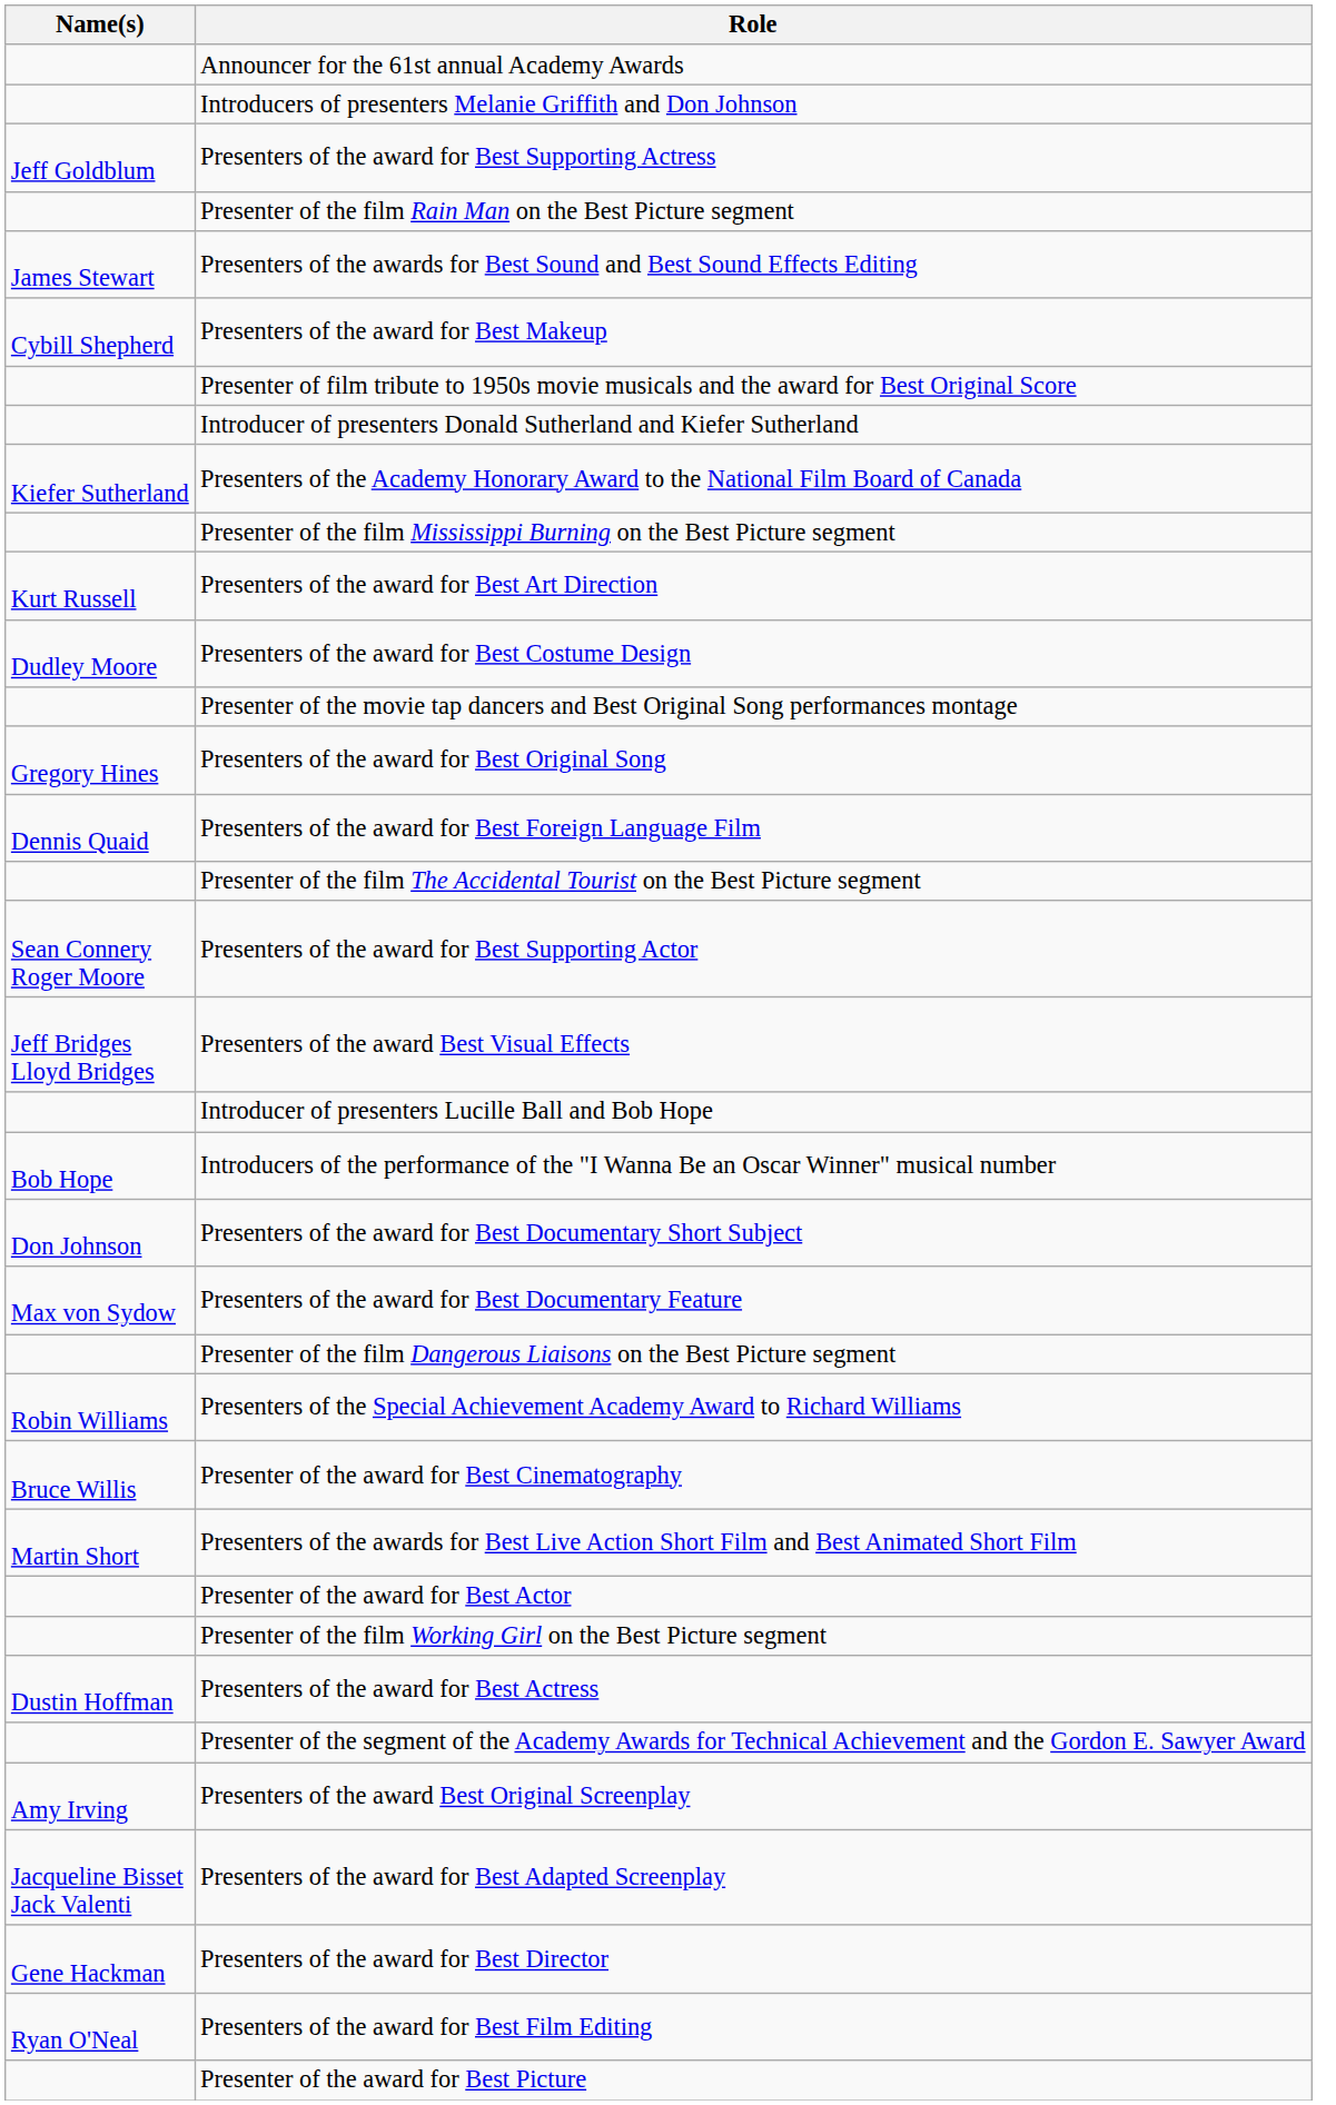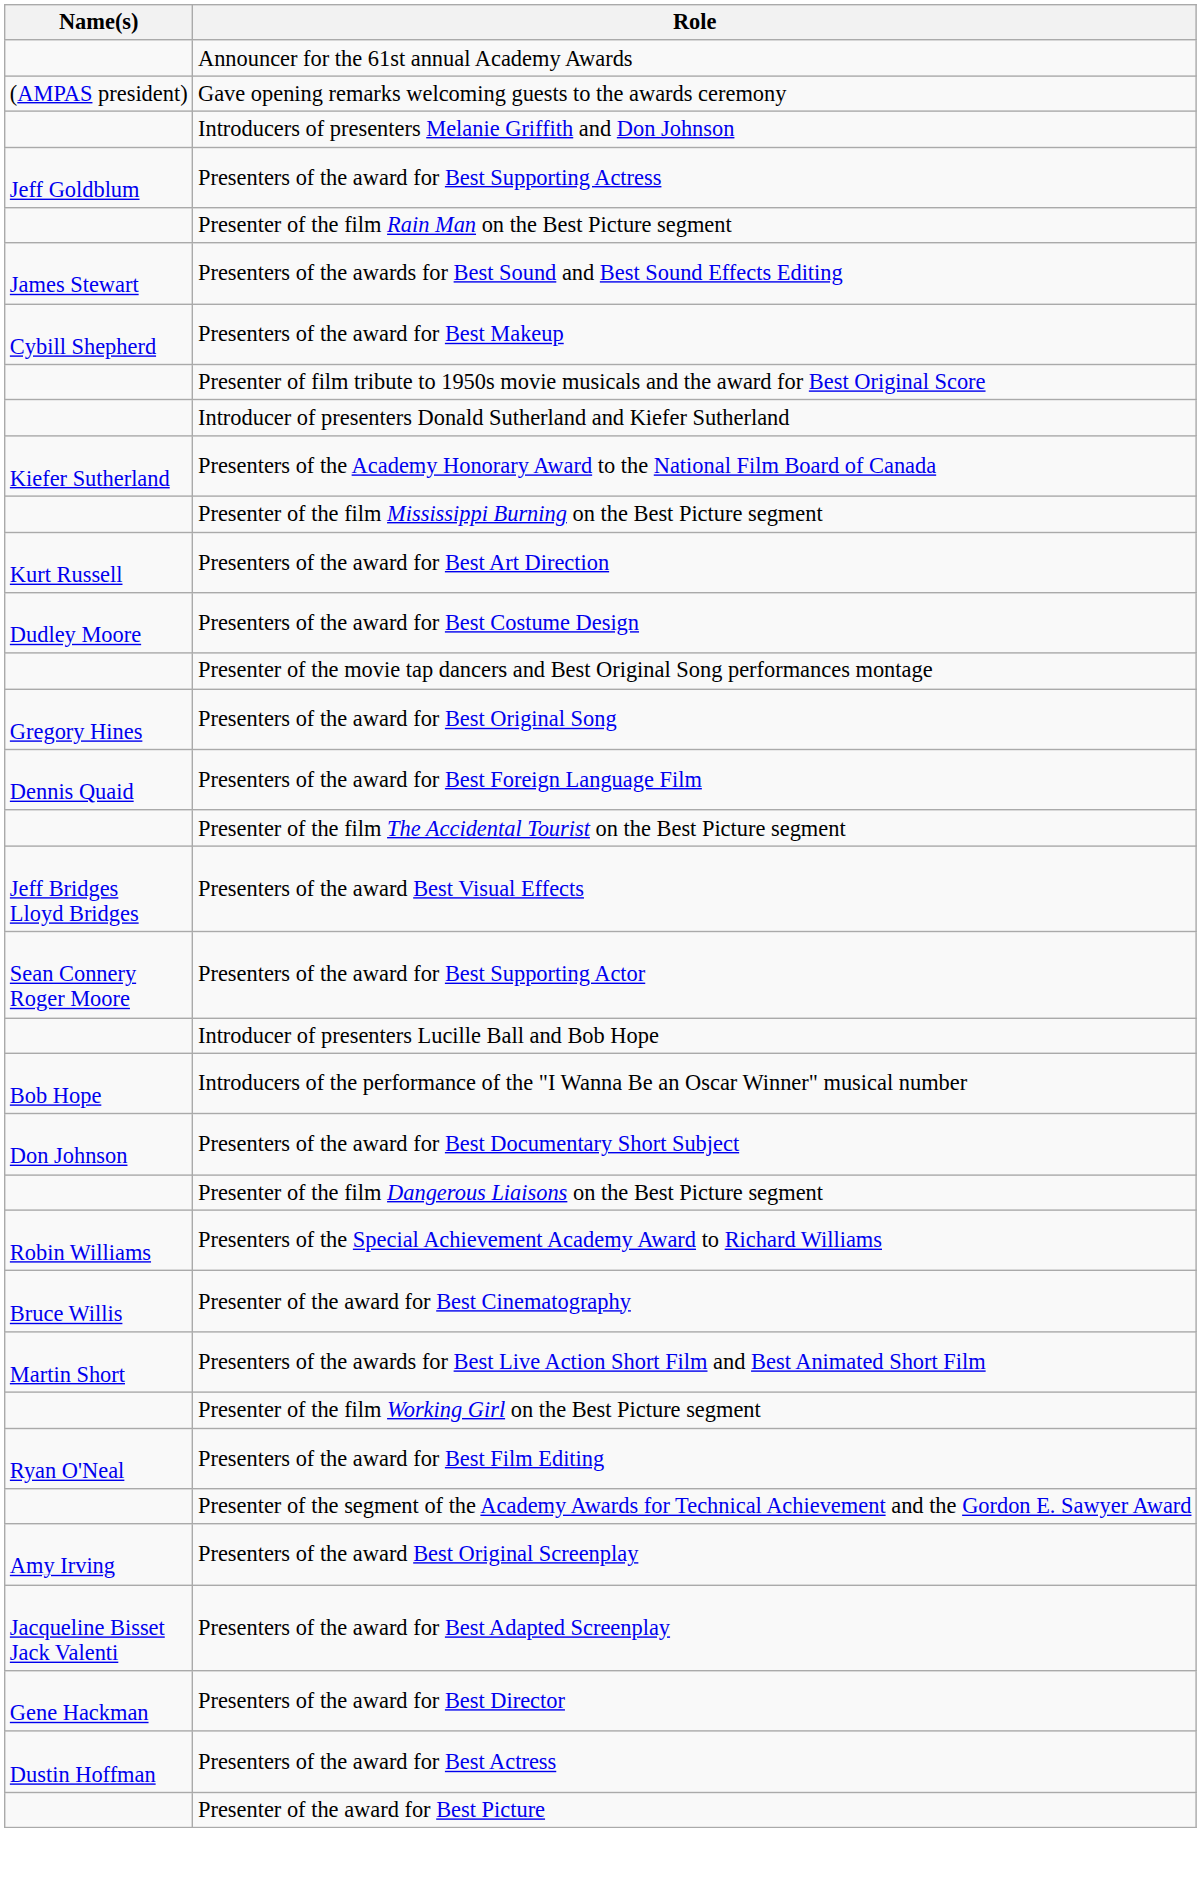 <table class="wikitable sortable">
 <tr>
 <th>Name(s)</th>
 <th>Role</th>
 </tr>
 <tr>
 <td></td>
 <td>Announcer for the 61st annual Academy Awards</td>
+</tr>
+<tr>
+<td> (<a href='#'>AMPAS</a> president)</td>
+<td>Gave opening remarks welcoming guests to the awards ceremony</td>
 </tr>
 <tr>
 <td></td>
 <td>Introducers of presenters <a href='#'>Melanie Griffith</a> and <a href='#'>Don Johnson</a></td>
 </tr>
 <tr>
 <td><br><a href='#'>Jeff Goldblum</a></td>
 <td>Presenters of the award for <a href='#'>Best Supporting Actress</a></td>
 </tr>
 <tr>
 <td></td>
 <td>Presenter of the film <em><a href='#'>Rain Man</a></em> on the Best Picture segment</td>
 </tr>
 <tr>
 <td><br><a href='#'>James Stewart</a></td>
 <td>Presenters of the awards for <a href='#'>Best Sound</a> and <a href='#'>Best Sound Effects Editing</a></td>
 </tr>
 <tr>
 <td><br><a href='#'>Cybill Shepherd</a></td>
 <td>Presenters of the award for <a href='#'>Best Makeup</a></td>
 </tr>
 <tr>
 <td></td>
 <td>Presenter of film tribute to 1950s movie musicals and the award for <a href='#'>Best Original Score</a></td>
 </tr>
 <tr>
 <td></td>
 <td>Introducer of presenters Donald Sutherland and Kiefer Sutherland</td>
 </tr>
 <tr>
 <td><br><a href='#'>Kiefer Sutherland</a></td>
 <td>Presenters of the <a href='#'>Academy Honorary Award</a> to the <a href='#'>National Film Board of Canada</a></td>
 </tr>
 <tr>
 <td></td>
 <td>Presenter of the film <em><a href='#'>Mississippi Burning</a></em> on the Best Picture segment</td>
 </tr>
 <tr>
 <td><br><a href='#'>Kurt Russell</a></td>
 <td>Presenters of the award for <a href='#'>Best Art Direction</a></td>
 </tr>
 <tr>
 <td><br><a href='#'>Dudley Moore</a></td>
 <td>Presenters of the award for <a href='#'>Best Costume Design</a></td>
 </tr>
 <tr>
 <td></td>
 <td>Presenter of the movie tap dancers and Best Original Song performances montage</td>
 </tr>
 <tr>
 <td><br><a href='#'>Gregory Hines</a></td>
 <td>Presenters of the award for <a href='#'>Best Original Song</a></td>
 </tr>
 <tr>
 <td><br><a href='#'>Dennis Quaid</a></td>
 <td>Presenters of the award for <a href='#'>Best Foreign Language Film</a></td>
 </tr>
 <tr>
 <td></td>
 <td>Presenter of the film <em><a href='#'>The Accidental Tourist</a></em> on the Best Picture segment</td>
 </tr>
 <tr>
+<td><br><a href='#'>Jeff Bridges</a><br><a href='#'>Lloyd Bridges</a></td>
+<td>Presenters of the award <a href='#'>Best Visual Effects</a></td>
+</tr>
+<tr>
 <td><br><a href='#'>Sean Connery</a><br><a href='#'>Roger Moore</a></td>
 <td>Presenters of the award for <a href='#'>Best Supporting Actor</a></td>
-</tr>
-<tr>
-<td><br><a href='#'>Jeff Bridges</a><br><a href='#'>Lloyd Bridges</a></td>
-<td>Presenters of the award <a href='#'>Best Visual Effects</a></td>
 </tr>
 <tr>
 <td></td>
 <td>Introducer of presenters Lucille Ball and Bob Hope</td>
 </tr>
 <tr>
 <td><br><a href='#'>Bob Hope</a></td>
 <td>Introducers of the performance of the "I Wanna Be an Oscar Winner" musical number</td>
 </tr>
 <tr>
 <td><br><a href='#'>Don Johnson</a></td>
 <td>Presenters of the award for <a href='#'>Best Documentary Short Subject</a></td>
-</tr>
-<tr>
-<td><br><a href='#'>Max von Sydow</a></td>
-<td>Presenters of the award for <a href='#'>Best Documentary Feature</a></td>
 </tr>
 <tr>
 <td></td>
 <td>Presenter of the film <em><a href='#'>Dangerous Liaisons</a></em> on the Best Picture segment</td>
 </tr>
 <tr>
 <td><br><a href='#'>Robin Williams</a></td>
 <td>Presenters of the <a href='#'>Special Achievement Academy Award</a> to <a href='#'>Richard Williams</a></td>
 </tr>
 <tr>
 <td><br><a href='#'>Bruce Willis</a></td>
 <td>Presenter of the award for <a href='#'>Best Cinematography</a></td>
 </tr>
 <tr>
 <td><br><a href='#'>Martin Short</a></td>
 <td>Presenters of the awards for <a href='#'>Best Live Action Short Film</a> and <a href='#'>Best Animated Short Film</a></td>
 </tr>
 <tr>
 <td></td>
-<td>Presenter of the award for <a href='#'>Best Actor</a></td>
-</tr>
-<tr>
-<td></td>
 <td>Presenter of the film <em><a href='#'>Working Girl</a></em> on the Best Picture segment</td>
 </tr>
 <tr>
-<td><br><a href='#'>Dustin Hoffman</a></td>
-<td>Presenters of the award for <a href='#'>Best Actress</a></td>
+<td><br><a href='#'>Ryan O'Neal</a></td>
+<td>Presenters of the award for <a href='#'>Best Film Editing</a></td>
 </tr>
 <tr>
 <td></td>
 <td>Presenter of the segment of the <a href='#'>Academy Awards for Technical Achievement</a> and the <a href='#'>Gordon E. Sawyer Award</a></td>
 </tr>
 <tr>
 <td><br><a href='#'>Amy Irving</a></td>
 <td>Presenters of the award <a href='#'>Best Original Screenplay</a></td>
 </tr>
 <tr>
 <td><br><a href='#'>Jacqueline Bisset</a><br><a href='#'>Jack Valenti</a></td>
 <td>Presenters of the award for <a href='#'>Best Adapted Screenplay</a></td>
 </tr>
 <tr>
 <td><br><a href='#'>Gene Hackman</a></td>
 <td>Presenters of the award for <a href='#'>Best Director</a></td>
 </tr>
 <tr>
-<td><br><a href='#'>Ryan O'Neal</a></td>
-<td>Presenters of the award for <a href='#'>Best Film Editing</a></td>
+<td><br><a href='#'>Dustin Hoffman</a></td>
+<td>Presenters of the award for <a href='#'>Best Actress</a></td>
 </tr>
 <tr>
 <td></td>
 <td>Presenter of the award for <a href='#'>Best Picture</a></td>
 </tr>
 </table>
